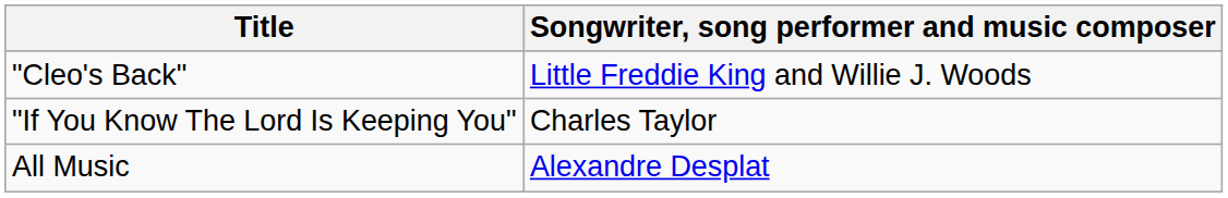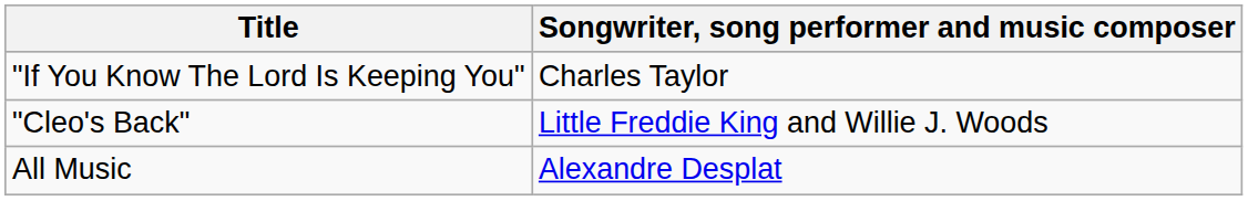 <table class=wikitable>
 <tr>
 <th>Title</th>
 <th>Songwriter, song performer and music composer</th>
 </tr>
 <tr>
+<td>"If You Know The Lord Is Keeping You"</td>
+<td>Charles Taylor</td>
+</tr>
+<tr>
 <td>"Cleo's Back"</td>
 <td><a href='#'>Little Freddie King</a> and Willie J. Woods</td>
-</tr>
-<tr>
-<td>"If You Know The Lord Is Keeping You"</td>
-<td>Charles Taylor</td>
 </tr>
 <tr>
 <td>All Music</td>
 <td><a href='#'>Alexandre Desplat</a></td>
 </tr>
 </table>
